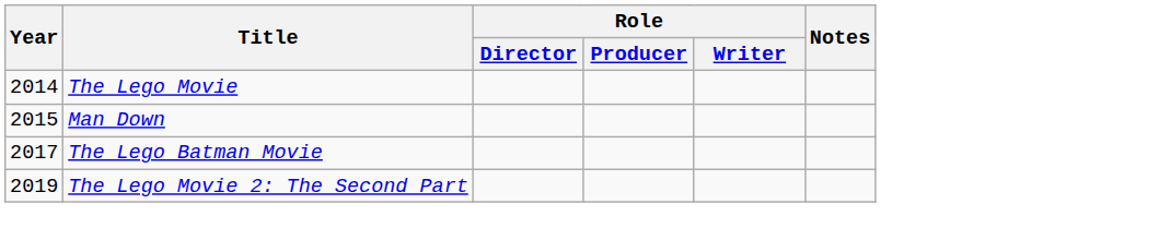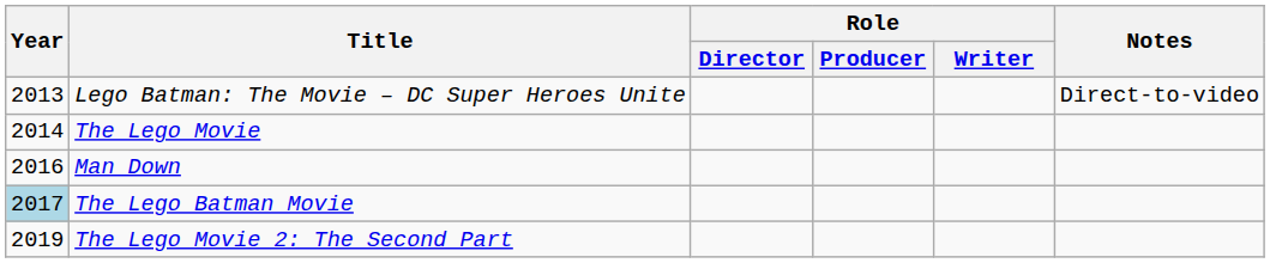 <table class="wikitable sortable">
 <tr>
 <th scope="col" rowspan="2">Year</th>
 <th scope="col" rowspan="2">Title</th>
 <th scope="col" colspan="3">Role</th>
 <th scope="col" rowspan="2" class="unsortable">Notes</th>
 </tr>
 <tr>
 <th width="65"><a href='#'>Director</a></th>
 <th width="65"><a href='#'>Producer</a></th>
 <th width="65"><a href='#'>Writer</a></th>
 </tr>
 <tr>
+<td>2013</td>
+<td><em>Lego Batman: The Movie – DC Super Heroes Unite</em></td>
+<td></td>
+<td></td>
+<td></td>
+<td>Direct-to-video</td>
+</tr>
+<tr>
 <td>2014</td>
 <td><em><a href='#'>The Lego Movie</a></em></td>
 <td></td>
 <td></td>
 <td></td>
 <td></td>
 </tr>
 <tr>
-<td>2015</td>
+<td>2016</td>
 <td><em><a href='#'>Man Down</a></em></td>
 <td></td>
 <td></td>
 <td></td>
 <td></td>
 </tr>
 <tr>
-<td>2017</td>
+<td style="background: lightblue;">2017</td>
 <td><em><a href='#'>The Lego Batman Movie</a></em></td>
 <td></td>
 <td></td>
 <td></td>
 <td></td>
 </tr>
 <tr>
 <td>2019</td>
 <td><em><a href='#'>The Lego Movie 2: The Second Part</a></em></td>
 <td></td>
 <td></td>
 <td></td>
 <td></td>
 </tr>
 </table>
